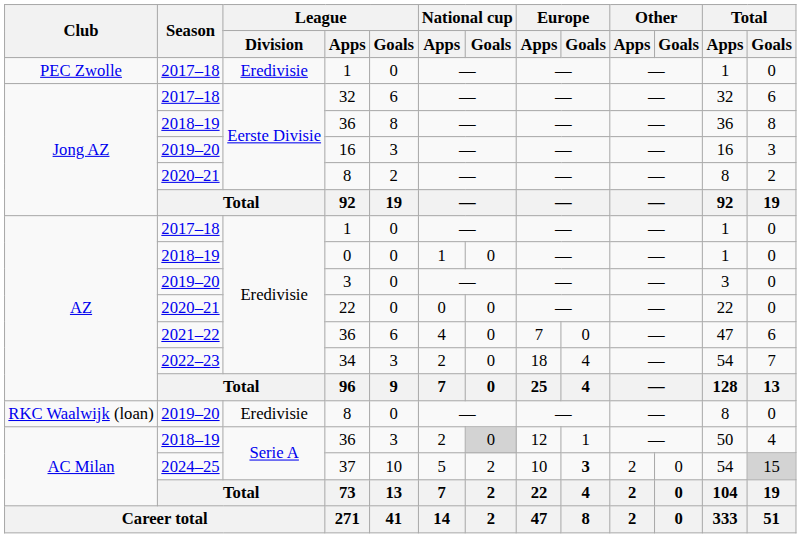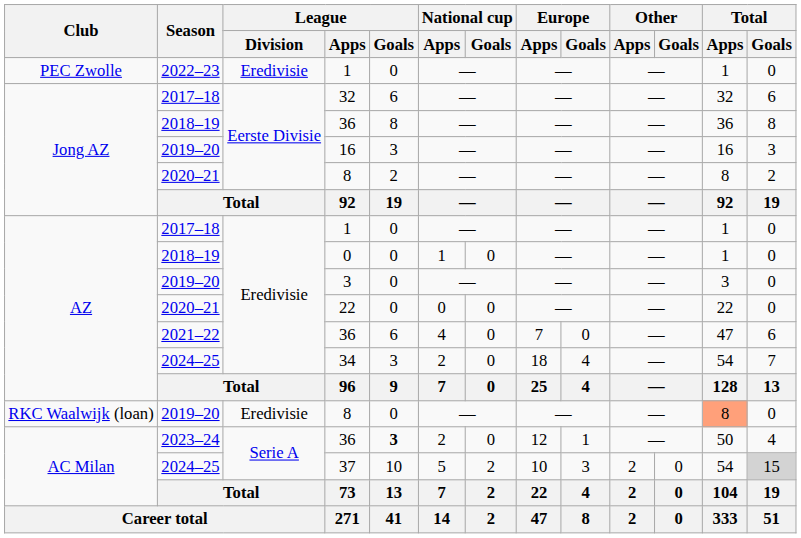 <table class="wikitable" style="text-align: center;">
 <tr>
 <th rowspan="2">Club</th>
 <th rowspan="2">Season</th>
 <th colspan="3">League</th>
 <th colspan="2">National cup</th>
 <th colspan="2">Europe</th>
 <th colspan="2">Other</th>
 <th colspan="2">Total</th>
 </tr>
 <tr>
 <th>Division</th>
 <th>Apps</th>
 <th>Goals</th>
 <th>Apps</th>
 <th>Goals</th>
 <th>Apps</th>
 <th>Goals</th>
 <th>Apps</th>
 <th>Goals</th>
 <th>Apps</th>
 <th>Goals</th>
 </tr>
 <tr>
 <td><a href='#'>PEC Zwolle</a></td>
-<td><a href='#'>2017–18</a></td>
+<td><a href='#'>2022–23</a></td>
 <td><a href='#'>Eredivisie</a></td>
 <td>1</td>
 <td>0</td>
 <td colspan="2">—</td>
 <td colspan="2">—</td>
 <td colspan="2">—</td>
 <td>1</td>
 <td>0</td>
 </tr>
 <tr>
 <td rowspan="5"><a href='#'>Jong AZ</a></td>
 <td><a href='#'>2017–18</a></td>
 <td rowspan="4"><a href='#'>Eerste Divisie</a></td>
 <td>32</td>
 <td>6</td>
 <td colspan="2">—</td>
 <td colspan="2">—</td>
 <td colspan="2">—</td>
 <td>32</td>
 <td>6</td>
 </tr>
 <tr>
 <td><a href='#'>2018–19</a></td>
 <td>36</td>
 <td>8</td>
 <td colspan="2">—</td>
 <td colspan="2">—</td>
 <td colspan="2">—</td>
 <td>36</td>
 <td>8</td>
 </tr>
 <tr>
 <td><a href='#'>2019–20</a></td>
 <td>16</td>
 <td>3</td>
 <td colspan="2">—</td>
 <td colspan="2">—</td>
 <td colspan="2">—</td>
 <td>16</td>
 <td>3</td>
 </tr>
 <tr>
 <td><a href='#'>2020–21</a></td>
 <td>8</td>
 <td>2</td>
 <td colspan="2">—</td>
 <td colspan="2">—</td>
 <td colspan="2">—</td>
 <td>8</td>
 <td>2</td>
 </tr>
 <tr>
 <th colspan="2">Total</th>
 <th>92</th>
 <th>19</th>
 <th colspan="2">—</th>
 <th colspan="2">—</th>
 <th colspan="2">—</th>
 <th>92</th>
 <th>19</th>
 </tr>
 <tr>
 <td rowspan="7"><a href='#'>AZ</a></td>
 <td><a href='#'>2017–18</a></td>
 <td rowspan="6">Eredivisie</td>
 <td>1</td>
 <td>0</td>
 <td colspan="2">—</td>
 <td colspan="2">—</td>
 <td colspan="2">—</td>
 <td>1</td>
 <td>0</td>
 </tr>
 <tr>
 <td><a href='#'>2018–19</a></td>
 <td>0</td>
 <td>0</td>
 <td>1</td>
 <td>0</td>
 <td colspan="2">—</td>
 <td colspan="2">—</td>
 <td>1</td>
 <td>0</td>
 </tr>
 <tr>
 <td><a href='#'>2019–20</a></td>
 <td>3</td>
 <td>0</td>
 <td colspan="2">—</td>
 <td colspan="2">—</td>
 <td colspan="2">—</td>
 <td>3</td>
 <td>0</td>
 </tr>
 <tr>
 <td><a href='#'>2020–21</a></td>
 <td>22</td>
 <td>0</td>
 <td>0</td>
 <td>0</td>
 <td colspan="2">—</td>
 <td colspan="2">—</td>
 <td>22</td>
 <td>0</td>
 </tr>
 <tr>
 <td><a href='#'>2021–22</a></td>
 <td>36</td>
 <td>6</td>
 <td>4</td>
 <td>0</td>
 <td>7</td>
 <td>0</td>
 <td colspan="2">—</td>
 <td>47</td>
 <td>6</td>
 </tr>
 <tr>
-<td><a href='#'>2022–23</a></td>
+<td><a href='#'>2024–25</a></td>
 <td>34</td>
 <td>3</td>
 <td>2</td>
 <td>0</td>
 <td>18</td>
 <td>4</td>
 <td colspan="2">—</td>
 <td>54</td>
 <td>7</td>
 </tr>
 <tr>
 <th colspan="2">Total</th>
 <th>96</th>
 <th>9</th>
 <th>7</th>
 <th>0</th>
 <th>25</th>
 <th>4</th>
 <th colspan="2">—</th>
 <th>128</th>
 <th>13</th>
 </tr>
 <tr>
 <td><a href='#'>RKC Waalwijk</a> (loan)</td>
 <td><a href='#'>2019–20</a></td>
 <td>Eredivisie</td>
 <td>8</td>
 <td>0</td>
 <td colspan="2">—</td>
 <td colspan="2">—</td>
 <td colspan="2">—</td>
-<td>8</td>
+<td style="background: lightsalmon;">8</td>
 <td>0</td>
 </tr>
 <tr>
 <td rowspan="3"><a href='#'>AC Milan</a></td>
-<td><a href='#'>2018–19</a></td>
+<td><a href='#'>2023–24</a></td>
 <td rowspan="2"><a href='#'>Serie A</a></td>
 <td>36</td>
-<td>3</td>
+<td><strong>3</strong></td>
 <td>2</td>
-<td style="background: lightgrey;">0</td>
+<td>0</td>
 <td>12</td>
 <td>1</td>
 <td colspan="2">—</td>
 <td>50</td>
 <td>4</td>
 </tr>
 <tr>
 <td><a href='#'>2024–25</a></td>
 <td>37</td>
 <td>10</td>
 <td>5</td>
 <td>2</td>
 <td>10</td>
-<td><strong>3</strong></td>
+<td>3</td>
 <td>2</td>
 <td>0</td>
 <td>54</td>
 <td style="background: lightgrey;">15</td>
 </tr>
 <tr>
 <th colspan="2">Total</th>
 <th>73</th>
 <th>13</th>
 <th>7</th>
 <th>2</th>
 <th>22</th>
 <th>4</th>
 <th>2</th>
 <th>0</th>
 <th>104</th>
 <th>19</th>
 </tr>
 <tr>
 <th colspan="3">Career total</th>
 <th>271</th>
 <th>41</th>
 <th>14</th>
 <th>2</th>
 <th>47</th>
 <th>8</th>
 <th>2</th>
 <th>0</th>
 <th>333</th>
 <th>51</th>
 </tr>
 </table>
